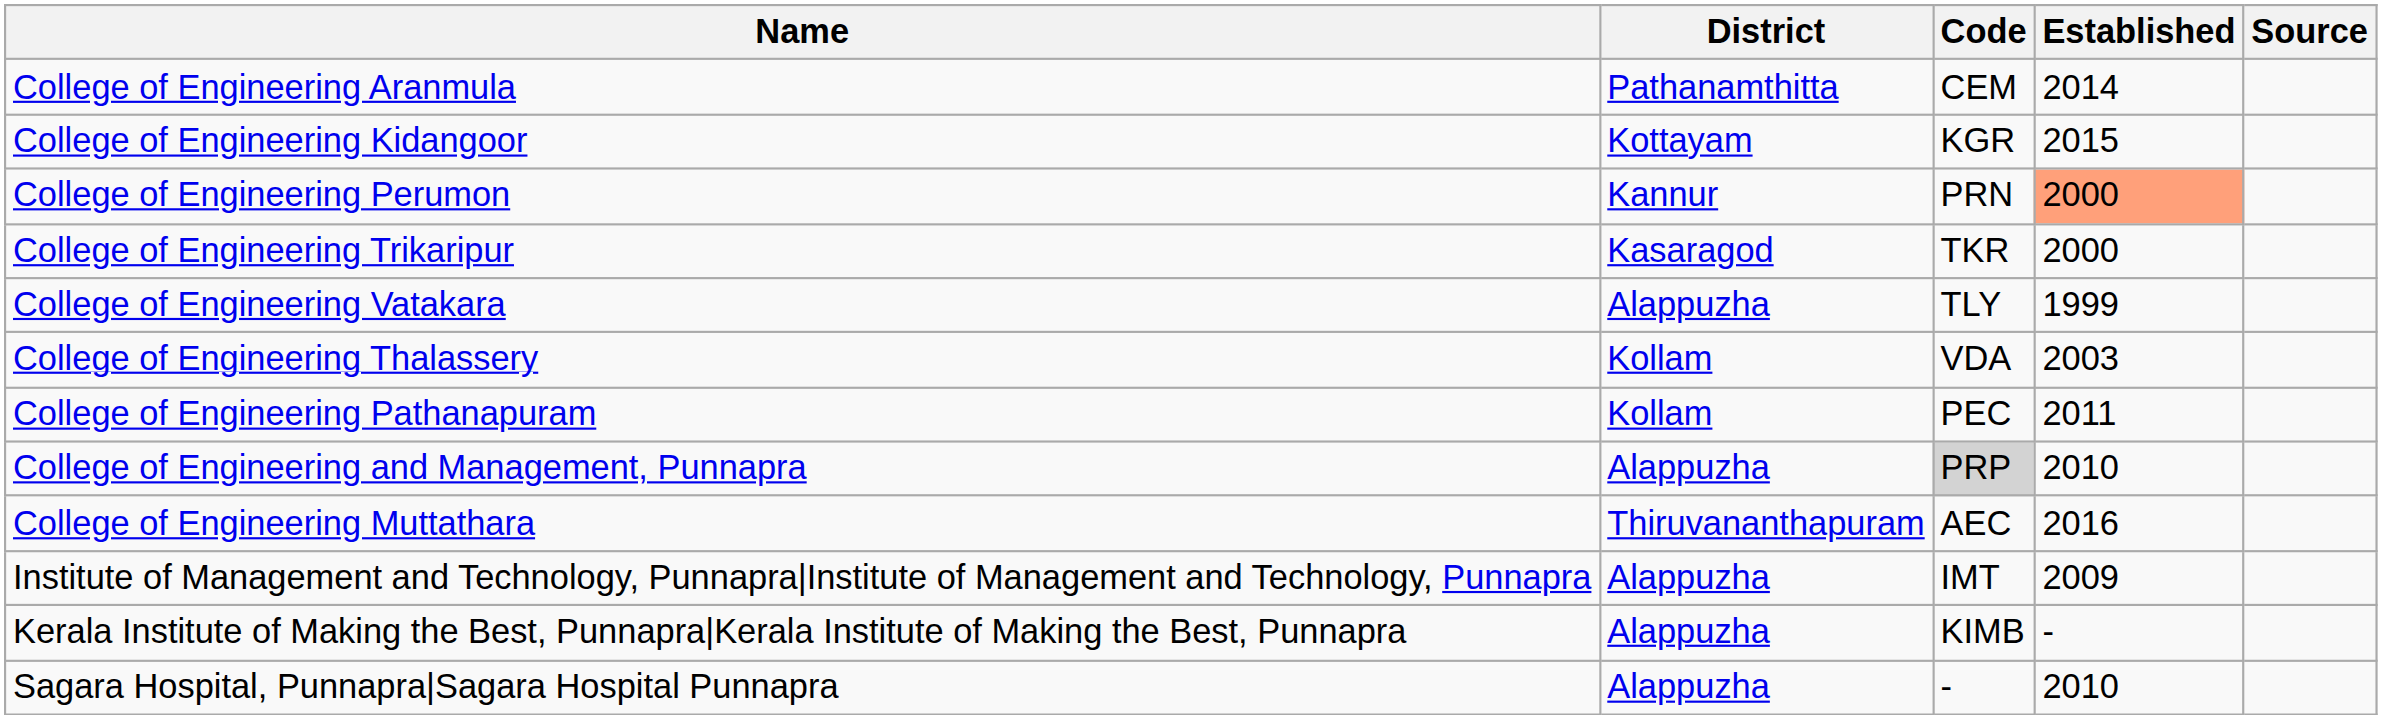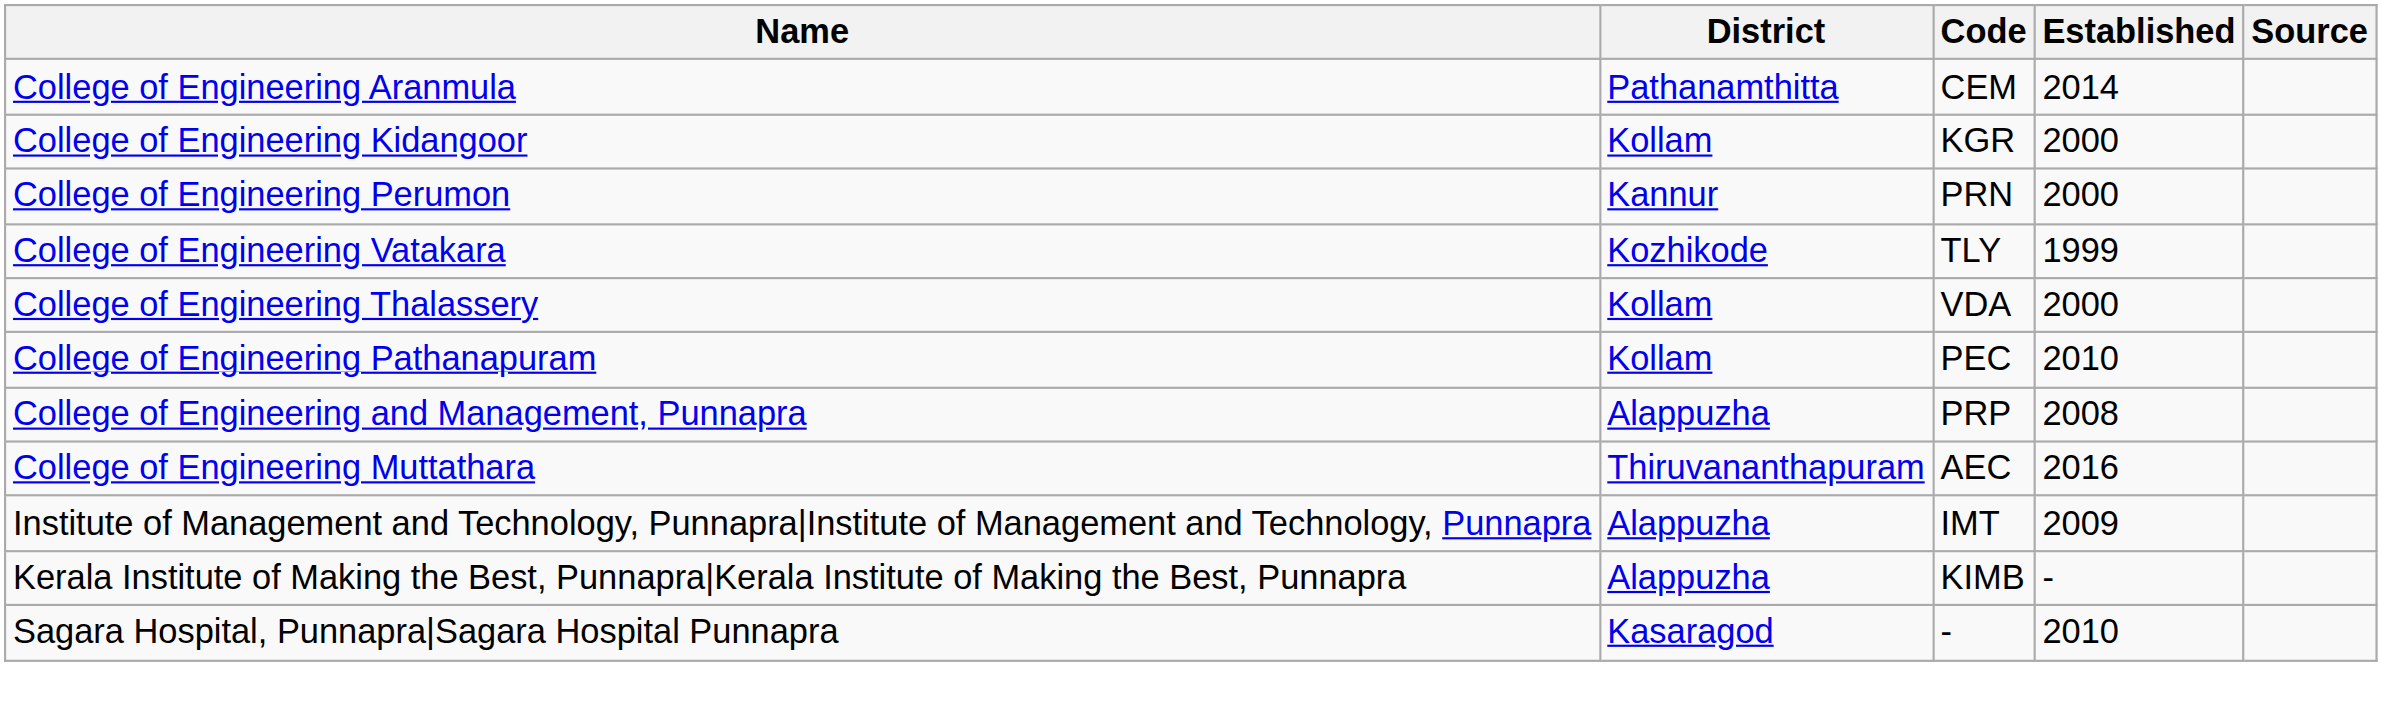 <table class="wikitable sortable">
 <tr>
 <th scope="col">Name</th>
 <th scope="col">District</th>
 <th scope="col">Code</th>
 <th scope="col">Established</th>
 <th scope="col">Source</th>
 </tr>
 <tr>
 <td><a href='#'>College of Engineering Aranmula</a></td>
 <td><a href='#'>Pathanamthitta</a></td>
 <td>CEM</td>
 <td>2014</td>
 <td></td>
 </tr>
 <tr>
 <td><a href='#'>College of Engineering Kidangoor</a></td>
-<td><a href='#'>Kottayam</a></td>
+<td><a href='#'>Kollam</a></td>
 <td>KGR</td>
-<td>2015</td>
+<td>2000</td>
 <td></td>
 </tr>
 <tr>
 <td><a href='#'>College of Engineering Perumon</a></td>
 <td><a href='#'>Kannur</a></td>
 <td>PRN</td>
-<td style="background: lightsalmon;">2000</td>
-<td></td>
-</tr>
-<tr>
-<td><a href='#'>College of Engineering Trikaripur</a></td>
-<td><a href='#'>Kasaragod</a></td>
-<td>TKR</td>
 <td>2000</td>
 <td></td>
 </tr>
 <tr>
 <td><a href='#'>College of Engineering Vatakara</a></td>
-<td><a href='#'>Alappuzha</a></td>
+<td><a href='#'>Kozhikode</a></td>
 <td>TLY</td>
 <td>1999</td>
 <td></td>
 </tr>
 <tr>
 <td><a href='#'>College of Engineering Thalassery</a></td>
 <td><a href='#'>Kollam</a></td>
 <td>VDA</td>
-<td>2003</td>
+<td>2000</td>
 <td></td>
 </tr>
 <tr>
 <td><a href='#'>College of Engineering Pathanapuram</a></td>
 <td><a href='#'>Kollam</a></td>
 <td>PEC</td>
-<td>2011</td>
+<td>2010</td>
 <td></td>
 </tr>
 <tr>
 <td><a href='#'>College of Engineering and Management, Punnapra</a></td>
 <td><a href='#'>Alappuzha</a></td>
-<td style="background: lightgrey;">PRP</td>
-<td>2010</td>
+<td>PRP</td>
+<td>2008</td>
 <td></td>
 </tr>
 <tr>
 <td><a href='#'>College of Engineering Muttathara</a></td>
 <td><a href='#'>Thiruvananthapuram</a></td>
 <td>AEC</td>
 <td>2016</td>
 <td></td>
 </tr>
 <tr>
 <td>Institute of Management and Technology, Punnapra|Institute of Management and Technology, <a href='#'>Punnapra</a></td>
 <td><a href='#'>Alappuzha</a></td>
 <td>IMT</td>
 <td>2009</td>
 <td></td>
 </tr>
 <tr>
 <td>Kerala Institute of Making the Best, Punnapra|Kerala Institute of Making the Best, Punnapra</td>
 <td><a href='#'>Alappuzha</a></td>
 <td>KIMB</td>
 <td>-</td>
 <td></td>
 </tr>
 <tr>
 <td>Sagara Hospital, Punnapra|Sagara Hospital Punnapra</td>
-<td><a href='#'>Alappuzha</a></td>
+<td><a href='#'>Kasaragod</a></td>
 <td>-</td>
 <td>2010</td>
 <td></td>
 </tr>
 </table>
